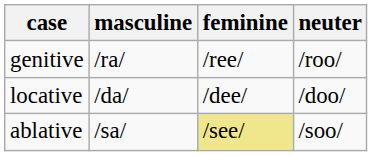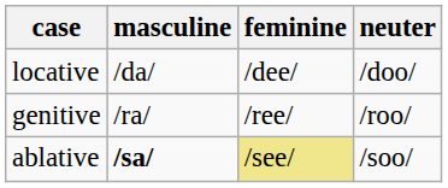 <table class="wikitable">
 <tr>
 <th>case</th>
 <th>masculine</th>
 <th>feminine</th>
 <th>neuter</th>
 </tr>
 <tr>
+<td>locative</td>
+<td>/da/</td>
+<td>/dee/</td>
+<td>/doo/</td>
+</tr>
+<tr>
 <td>genitive</td>
 <td>/ra/</td>
 <td>/ree/</td>
 <td>/roo/</td>
 </tr>
 <tr>
-<td>locative</td>
-<td>/da/</td>
-<td>/dee/</td>
-<td>/doo/</td>
-</tr>
-<tr>
 <td>ablative</td>
-<td>/sa/</td>
+<td><strong>/sa/</strong></td>
 <td style="background: khaki;">/see/</td>
 <td>/soo/</td>
 </tr>
 </table>
